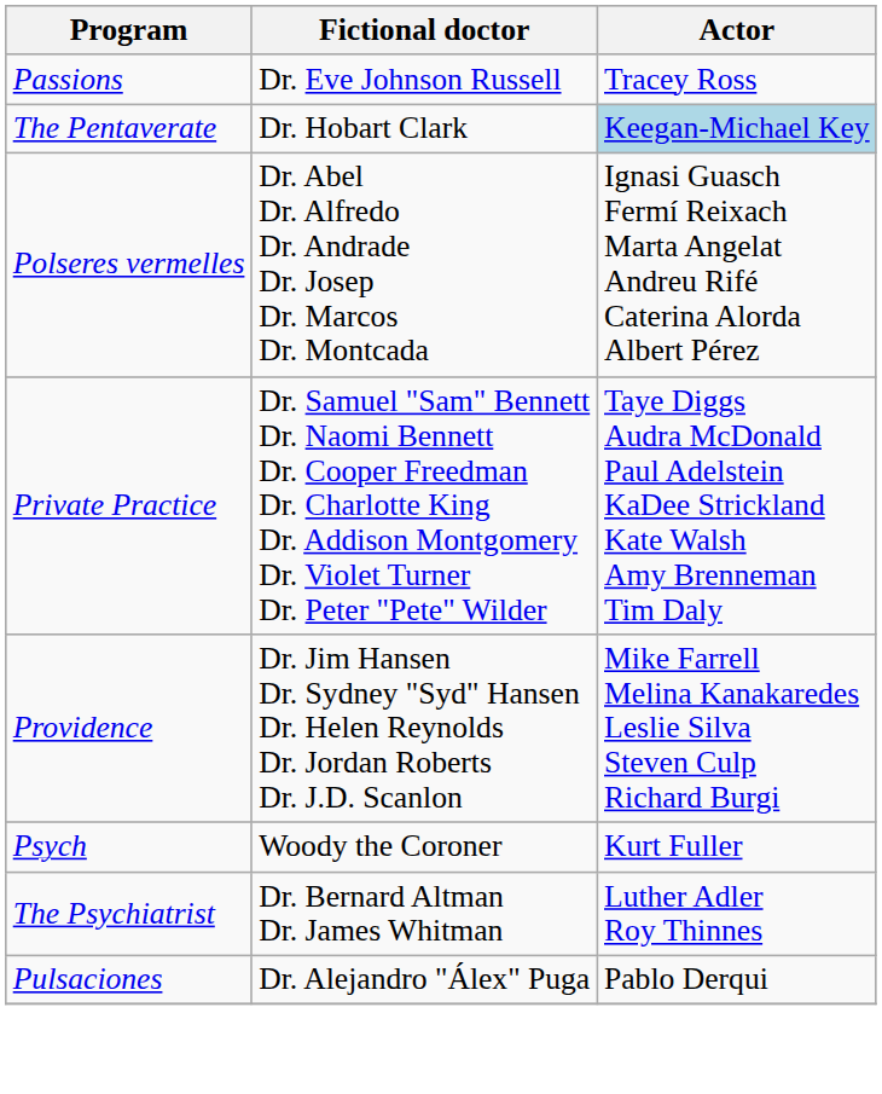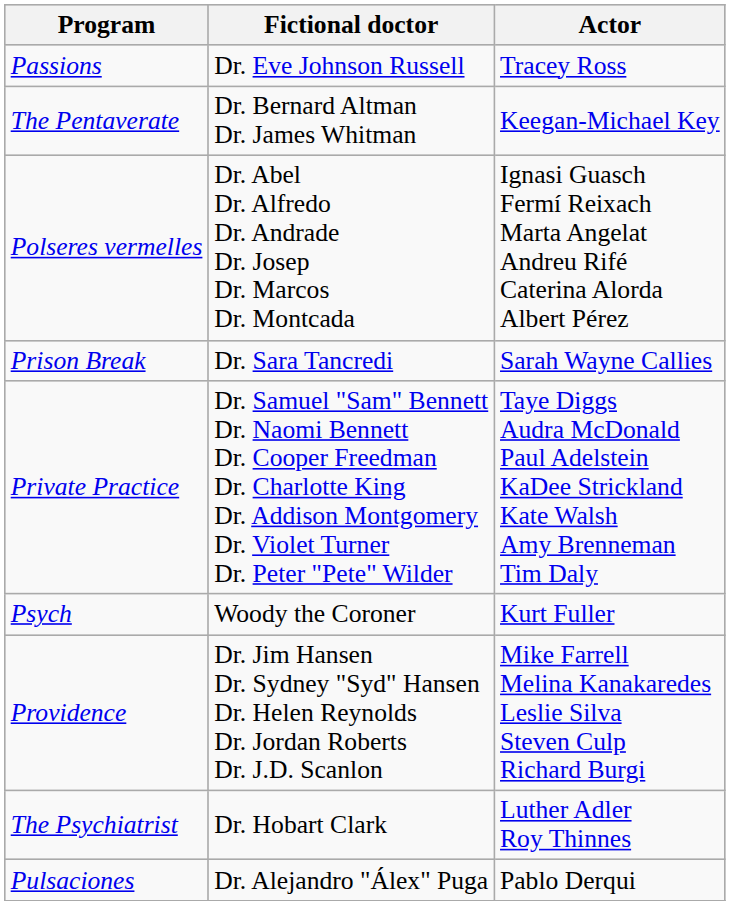 <table class="wikitable">
 <tr>
 <th>Program</th>
 <th>Fictional doctor</th>
 <th>Actor</th>
 </tr>
 <tr>
 <td><em><a href='#'>Passions</a></em></td>
 <td>Dr. <a href='#'>Eve Johnson Russell</a></td>
 <td><a href='#'>Tracey Ross</a></td>
 </tr>
 <tr>
 <td><em><a href='#'>The Pentaverate</a></em></td>
-<td>Dr. Hobart Clark</td>
-<td style="background: lightblue;"><a href='#'>Keegan-Michael Key</a></td>
+<td>Dr. Bernard Altman<br>Dr. James Whitman</td>
+<td><a href='#'>Keegan-Michael Key</a></td>
 </tr>
 <tr>
 <td><em><a href='#'>Polseres vermelles</a></em></td>
 <td>Dr. Abel<br>Dr. Alfredo<br>Dr. Andrade<br>Dr. Josep<br>Dr. Marcos<br>Dr. Montcada</td>
 <td>Ignasi Guasch<br>Fermí Reixach<br>Marta Angelat<br>Andreu Rifé<br>Caterina Alorda<br>Albert Pérez</td>
 </tr>
 <tr>
+<td><em><a href='#'>Prison Break</a></em></td>
+<td>Dr. <a href='#'>Sara Tancredi</a></td>
+<td><a href='#'>Sarah Wayne Callies</a></td>
+</tr>
+<tr>
 <td><em><a href='#'>Private Practice</a></em></td>
 <td>Dr. <a href='#'>Samuel "Sam" Bennett</a><br>Dr. <a href='#'>Naomi Bennett</a><br>Dr. <a href='#'>Cooper Freedman</a><br>Dr. <a href='#'>Charlotte King</a><br>Dr. <a href='#'>Addison Montgomery</a><br>Dr. <a href='#'>Violet Turner</a><br>Dr. <a href='#'>Peter "Pete" Wilder</a></td>
 <td><a href='#'>Taye Diggs</a><br><a href='#'>Audra McDonald</a><br><a href='#'>Paul Adelstein</a><br><a href='#'>KaDee Strickland</a><br><a href='#'>Kate Walsh</a><br><a href='#'>Amy Brenneman</a><br><a href='#'>Tim Daly</a></td>
+</tr>
+<tr>
+<td><em><a href='#'>Psych</a></em></td>
+<td>Woody the Coroner</td>
+<td><a href='#'>Kurt Fuller</a></td>
 </tr>
 <tr>
 <td><em><a href='#'>Providence</a></em></td>
 <td>Dr. Jim Hansen<br>Dr. Sydney "Syd" Hansen<br>Dr. Helen Reynolds<br>Dr. Jordan Roberts<br>Dr. J.D. Scanlon</td>
 <td><a href='#'>Mike Farrell</a><br><a href='#'>Melina Kanakaredes</a><br><a href='#'>Leslie Silva</a><br><a href='#'>Steven Culp</a><br><a href='#'>Richard Burgi</a></td>
 </tr>
 <tr>
-<td><em><a href='#'>Psych</a></em></td>
-<td>Woody the Coroner</td>
-<td><a href='#'>Kurt Fuller</a></td>
-</tr>
-<tr>
 <td><em><a href='#'>The Psychiatrist</a></em></td>
-<td>Dr. Bernard Altman<br>Dr. James Whitman</td>
+<td>Dr. Hobart Clark</td>
 <td><a href='#'>Luther Adler</a><br><a href='#'>Roy Thinnes</a></td>
 </tr>
 <tr>
 <td><em><a href='#'>Pulsaciones</a></em></td>
 <td>Dr. Alejandro "Álex" Puga</td>
 <td>Pablo Derqui</td>
 </tr>
 <tr>
 </tr>
 </table>
